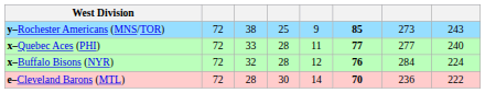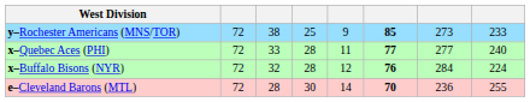 <table class="wikitable" style="text-align:center; width:45em">
 <tr bgcolor="#DDDDFF">
 <th width="30%">West Division</th>
 <th width="5%"></th>
 <th width="5%"></th>
 <th width="5%"></th>
 <th width="5%"></th>
 <th width="7.5%"></th>
 <th width="7.5%"></th>
 <th width="7.5%"></th>
 </tr>
 <tr bgcolor=#97DEFF>
 <td align=left><strong>y–</strong><a href='#'>Rochester Americans</a> (<a href='#'>MNS</a>/<a href='#'>TOR</a>)</td>
 <td>72</td>
 <td>38</td>
 <td>25</td>
 <td>9</td>
 <td><strong>85</strong></td>
 <td>273</td>
-<td>243</td>
+<td>233</td>
 </tr>
 <tr bgcolor=#bbffbb>
 <td align=left><strong>x–</strong><a href='#'>Quebec Aces</a> (<a href='#'>PHI</a>)</td>
 <td>72</td>
 <td>33</td>
 <td>28</td>
 <td>11</td>
 <td><strong>77</strong></td>
 <td>277</td>
 <td>240</td>
 </tr>
 <tr bgcolor=#bbffbb>
 <td align=left><strong>x–</strong><a href='#'>Buffalo Bisons</a> (<a href='#'>NYR</a>)</td>
 <td>72</td>
 <td>32</td>
 <td>28</td>
 <td>12</td>
 <td><strong>76</strong></td>
 <td>284</td>
 <td>224</td>
 </tr>
 <tr bgcolor=#ffcccc>
 <td align=left><strong>e–</strong><a href='#'>Cleveland Barons</a> (<a href='#'>MTL</a>)</td>
 <td>72</td>
 <td>28</td>
 <td>30</td>
 <td>14</td>
 <td><strong>70</strong></td>
 <td>236</td>
-<td>222</td>
+<td>255</td>
 </tr>
 </table>
